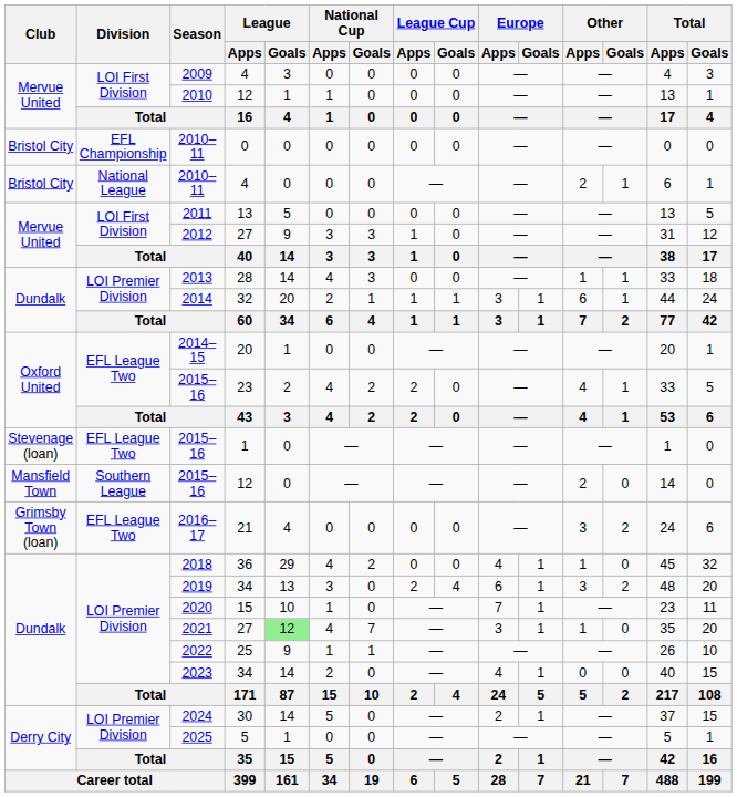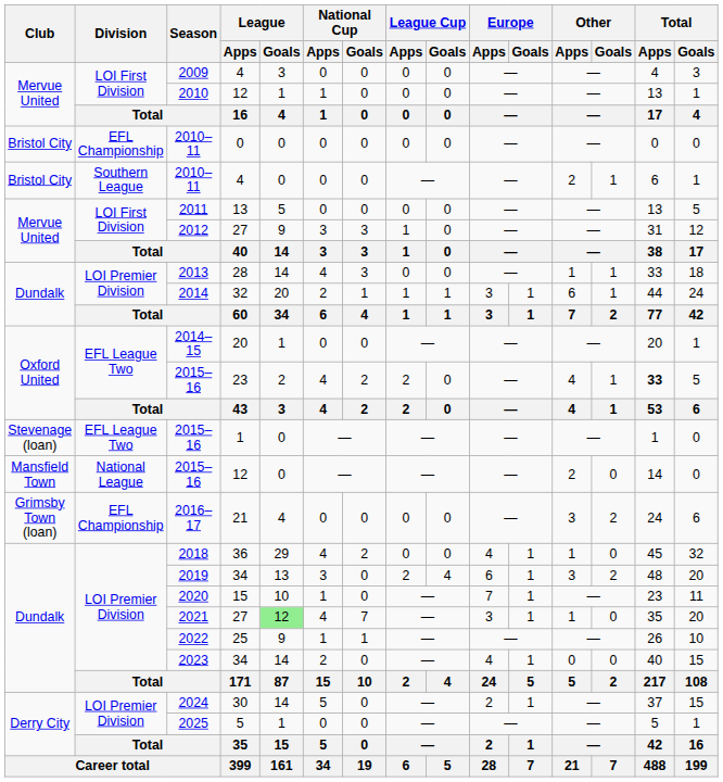 <table class="wikitable" style="text-align:center">
 <tr>
 <th rowspan="2">Club</th>
 <th rowspan="2">Division</th>
 <th rowspan="2">Season</th>
 <th colspan="2">League</th>
 <th colspan="2">National Cup</th>
 <th colspan="2"><a href='#'>League Cup</a></th>
 <th colspan="2"><a href='#'>Europe</a></th>
 <th colspan="2">Other</th>
 <th colspan="2">Total</th>
 </tr>
 <tr>
 <th>Apps</th>
 <th>Goals</th>
 <th>Apps</th>
 <th>Goals</th>
 <th>Apps</th>
 <th>Goals</th>
 <th>Apps</th>
 <th>Goals</th>
 <th>Apps</th>
 <th>Goals</th>
 <th>Apps</th>
 <th>Goals</th>
 </tr>
 <tr>
 <td rowspan="3"><a href='#'>Mervue United</a></td>
 <td rowspan="2"><a href='#'>LOI First Division</a></td>
 <td><a href='#'>2009</a></td>
 <td>4</td>
 <td>3</td>
 <td>0</td>
 <td>0</td>
 <td>0</td>
 <td>0</td>
 <td colspan="2">—</td>
 <td colspan="2">—</td>
 <td>4</td>
 <td>3</td>
 </tr>
 <tr>
 <td><a href='#'>2010</a></td>
 <td>12</td>
 <td>1</td>
 <td>1</td>
 <td>0</td>
 <td>0</td>
 <td>0</td>
 <td colspan="2">—</td>
 <td colspan="2">—</td>
 <td>13</td>
 <td>1</td>
 </tr>
 <tr>
 <th colspan="2">Total</th>
 <th>16</th>
 <th>4</th>
 <th>1</th>
 <th>0</th>
 <th>0</th>
 <th>0</th>
 <th colspan="2">—</th>
 <th colspan="2">—</th>
 <th>17</th>
 <th>4</th>
 </tr>
 <tr>
 <td><a href='#'>Bristol City</a></td>
 <td><a href='#'>EFL Championship</a></td>
 <td><a href='#'>2010–11</a></td>
 <td>0</td>
 <td>0</td>
 <td>0</td>
 <td>0</td>
 <td>0</td>
 <td>0</td>
 <td colspan="2">—</td>
 <td colspan="2">—</td>
 <td>0</td>
 <td>0</td>
 </tr>
 <tr>
 <td><a href='#'>Bristol City</a></td>
-<td><a href='#'>National League</a></td>
+<td><a href='#'>Southern League</a></td>
 <td><a href='#'>2010–11</a></td>
 <td>4</td>
 <td>0</td>
 <td>0</td>
 <td>0</td>
 <td colspan="2">—</td>
 <td colspan="2">—</td>
 <td>2</td>
 <td>1</td>
 <td>6</td>
 <td>1</td>
 </tr>
 <tr>
 <td rowspan="3"><a href='#'>Mervue United</a></td>
 <td rowspan="2"><a href='#'>LOI First Division</a></td>
 <td><a href='#'>2011</a></td>
 <td>13</td>
 <td>5</td>
 <td>0</td>
 <td>0</td>
 <td>0</td>
 <td>0</td>
 <td colspan="2">—</td>
 <td colspan="2">—</td>
 <td>13</td>
 <td>5</td>
 </tr>
 <tr>
 <td><a href='#'>2012</a></td>
 <td>27</td>
 <td>9</td>
 <td>3</td>
 <td>3</td>
 <td>1</td>
 <td>0</td>
 <td colspan="2">—</td>
 <td colspan="2">—</td>
 <td>31</td>
 <td>12</td>
 </tr>
 <tr>
 <th colspan="2">Total</th>
 <th>40</th>
 <th>14</th>
 <th>3</th>
 <th>3</th>
 <th>1</th>
 <th>0</th>
 <th colspan="2">—</th>
 <th colspan="2">—</th>
 <th>38</th>
 <th>17</th>
 </tr>
 <tr>
 <td rowspan="3"><a href='#'>Dundalk</a></td>
 <td rowspan="2"><a href='#'>LOI Premier Division</a></td>
 <td><a href='#'>2013</a></td>
 <td>28</td>
 <td>14</td>
 <td>4</td>
 <td>3</td>
 <td>0</td>
 <td>0</td>
 <td colspan="2">—</td>
 <td>1</td>
 <td>1</td>
 <td>33</td>
 <td>18</td>
 </tr>
 <tr>
 <td><a href='#'>2014</a></td>
 <td>32</td>
 <td>20</td>
 <td>2</td>
 <td>1</td>
 <td>1</td>
 <td>1</td>
 <td>3</td>
 <td>1</td>
 <td>6</td>
 <td>1</td>
 <td>44</td>
 <td>24</td>
 </tr>
 <tr>
 <th colspan="2">Total</th>
 <th>60</th>
 <th>34</th>
 <th>6</th>
 <th>4</th>
 <th>1</th>
 <th>1</th>
 <th>3</th>
 <th>1</th>
 <th>7</th>
 <th>2</th>
 <th>77</th>
 <th>42</th>
 </tr>
 <tr>
 <td rowspan="3"><a href='#'>Oxford United</a></td>
 <td rowspan="2"><a href='#'>EFL League Two</a></td>
 <td><a href='#'>2014–15</a></td>
 <td>20</td>
 <td>1</td>
 <td>0</td>
 <td>0</td>
 <td colspan="2">—</td>
 <td colspan="2">—</td>
 <td colspan="2">—</td>
 <td>20</td>
 <td>1</td>
 </tr>
 <tr>
 <td><a href='#'>2015–16</a></td>
 <td>23</td>
 <td>2</td>
 <td>4</td>
 <td>2</td>
 <td>2</td>
 <td>0</td>
 <td colspan="2">—</td>
 <td>4</td>
 <td>1</td>
-<td>33</td>
+<td><strong>33</strong></td>
 <td>5</td>
 </tr>
 <tr>
 <th colspan="2">Total</th>
 <th>43</th>
 <th>3</th>
 <th>4</th>
 <th>2</th>
 <th>2</th>
 <th>0</th>
 <th colspan="2">—</th>
 <th>4</th>
 <th>1</th>
 <th>53</th>
 <th>6</th>
 </tr>
 <tr>
 <td><a href='#'>Stevenage</a> (loan)</td>
 <td><a href='#'>EFL League Two</a></td>
 <td><a href='#'>2015–16</a></td>
 <td>1</td>
 <td>0</td>
 <td colspan="2">—</td>
 <td colspan="2">—</td>
 <td colspan="2">—</td>
 <td colspan="2">—</td>
 <td>1</td>
 <td>0</td>
 </tr>
 <tr>
 <td><a href='#'>Mansfield Town</a></td>
-<td><a href='#'>Southern League</a></td>
+<td><a href='#'>National League</a></td>
 <td><a href='#'>2015–16</a></td>
 <td>12</td>
 <td>0</td>
 <td colspan="2">—</td>
 <td colspan="2">—</td>
 <td colspan="2">—</td>
 <td>2</td>
 <td>0</td>
 <td>14</td>
 <td>0</td>
 </tr>
 <tr>
 <td><a href='#'>Grimsby Town</a> (loan)</td>
-<td><a href='#'>EFL League Two</a></td>
+<td><a href='#'>EFL Championship</a></td>
 <td><a href='#'>2016–17</a></td>
 <td>21</td>
 <td>4</td>
 <td>0</td>
 <td>0</td>
 <td>0</td>
 <td>0</td>
 <td colspan="2">—</td>
 <td>3</td>
 <td>2</td>
 <td>24</td>
 <td>6</td>
 </tr>
 <tr>
 <td rowspan="7"><a href='#'>Dundalk</a></td>
 <td rowspan="6"><a href='#'>LOI Premier Division</a></td>
 <td><a href='#'>2018</a></td>
 <td>36</td>
 <td>29</td>
 <td>4</td>
 <td>2</td>
 <td>0</td>
 <td>0</td>
 <td>4</td>
 <td>1</td>
 <td>1</td>
 <td>0</td>
 <td>45</td>
 <td>32</td>
 </tr>
 <tr>
 <td><a href='#'>2019</a></td>
 <td>34</td>
 <td>13</td>
 <td>3</td>
 <td>0</td>
 <td>2</td>
 <td>4</td>
 <td>6</td>
 <td>1</td>
 <td>3</td>
 <td>2</td>
 <td>48</td>
 <td>20</td>
 </tr>
 <tr>
 <td><a href='#'>2020</a></td>
 <td>15</td>
 <td>10</td>
 <td>1</td>
 <td>0</td>
 <td colspan="2">—</td>
 <td>7</td>
 <td>1</td>
 <td colspan="2">—</td>
 <td>23</td>
 <td>11</td>
 </tr>
 <tr>
 <td><a href='#'>2021</a></td>
 <td>27</td>
 <td style="background: lightgreen;">12</td>
 <td>4</td>
 <td>7</td>
 <td colspan="2">—</td>
 <td>3</td>
 <td>1</td>
 <td>1</td>
 <td>0</td>
 <td>35</td>
 <td>20</td>
 </tr>
 <tr>
 <td><a href='#'>2022</a></td>
 <td>25</td>
 <td>9</td>
 <td>1</td>
 <td>1</td>
 <td colspan="2">—</td>
 <td colspan="2">—</td>
 <td colspan="2">—</td>
 <td>26</td>
 <td>10</td>
 </tr>
 <tr>
 <td><a href='#'>2023</a></td>
 <td>34</td>
 <td>14</td>
 <td>2</td>
 <td>0</td>
 <td colspan="2">—</td>
 <td>4</td>
 <td>1</td>
 <td>0</td>
 <td>0</td>
 <td>40</td>
 <td>15</td>
 </tr>
 <tr>
 <th colspan="2">Total</th>
 <th>171</th>
 <th>87</th>
 <th>15</th>
 <th>10</th>
 <th>2</th>
 <th>4</th>
 <th>24</th>
 <th>5</th>
 <th>5</th>
 <th>2</th>
 <th>217</th>
 <th>108</th>
 </tr>
 <tr>
 <td rowspan="3"><a href='#'>Derry City</a></td>
 <td rowspan="2"><a href='#'>LOI Premier Division</a></td>
 <td><a href='#'>2024</a></td>
 <td>30</td>
 <td>14</td>
 <td>5</td>
 <td>0</td>
 <td colspan="2">—</td>
 <td>2</td>
 <td>1</td>
 <td colspan="2">—</td>
 <td>37</td>
 <td>15</td>
 </tr>
 <tr>
 <td><a href='#'>2025</a></td>
 <td>5</td>
 <td>1</td>
 <td>0</td>
 <td>0</td>
 <td colspan="2">—</td>
 <td colspan="2">—</td>
 <td colspan="2">—</td>
 <td>5</td>
 <td>1</td>
 </tr>
 <tr>
 <th colspan="2">Total</th>
 <th>35</th>
 <th>15</th>
 <th>5</th>
 <th>0</th>
 <th colspan="2">—</th>
 <th>2</th>
 <th>1</th>
 <th colspan="2">—</th>
 <th>42</th>
 <th>16</th>
 </tr>
 <tr>
 <th colspan="3">Career total</th>
 <th>399</th>
 <th>161</th>
 <th>34</th>
 <th>19</th>
 <th>6</th>
 <th>5</th>
 <th>28</th>
 <th>7</th>
 <th>21</th>
 <th>7</th>
 <th>488</th>
 <th>199</th>
 </tr>
 </table>
